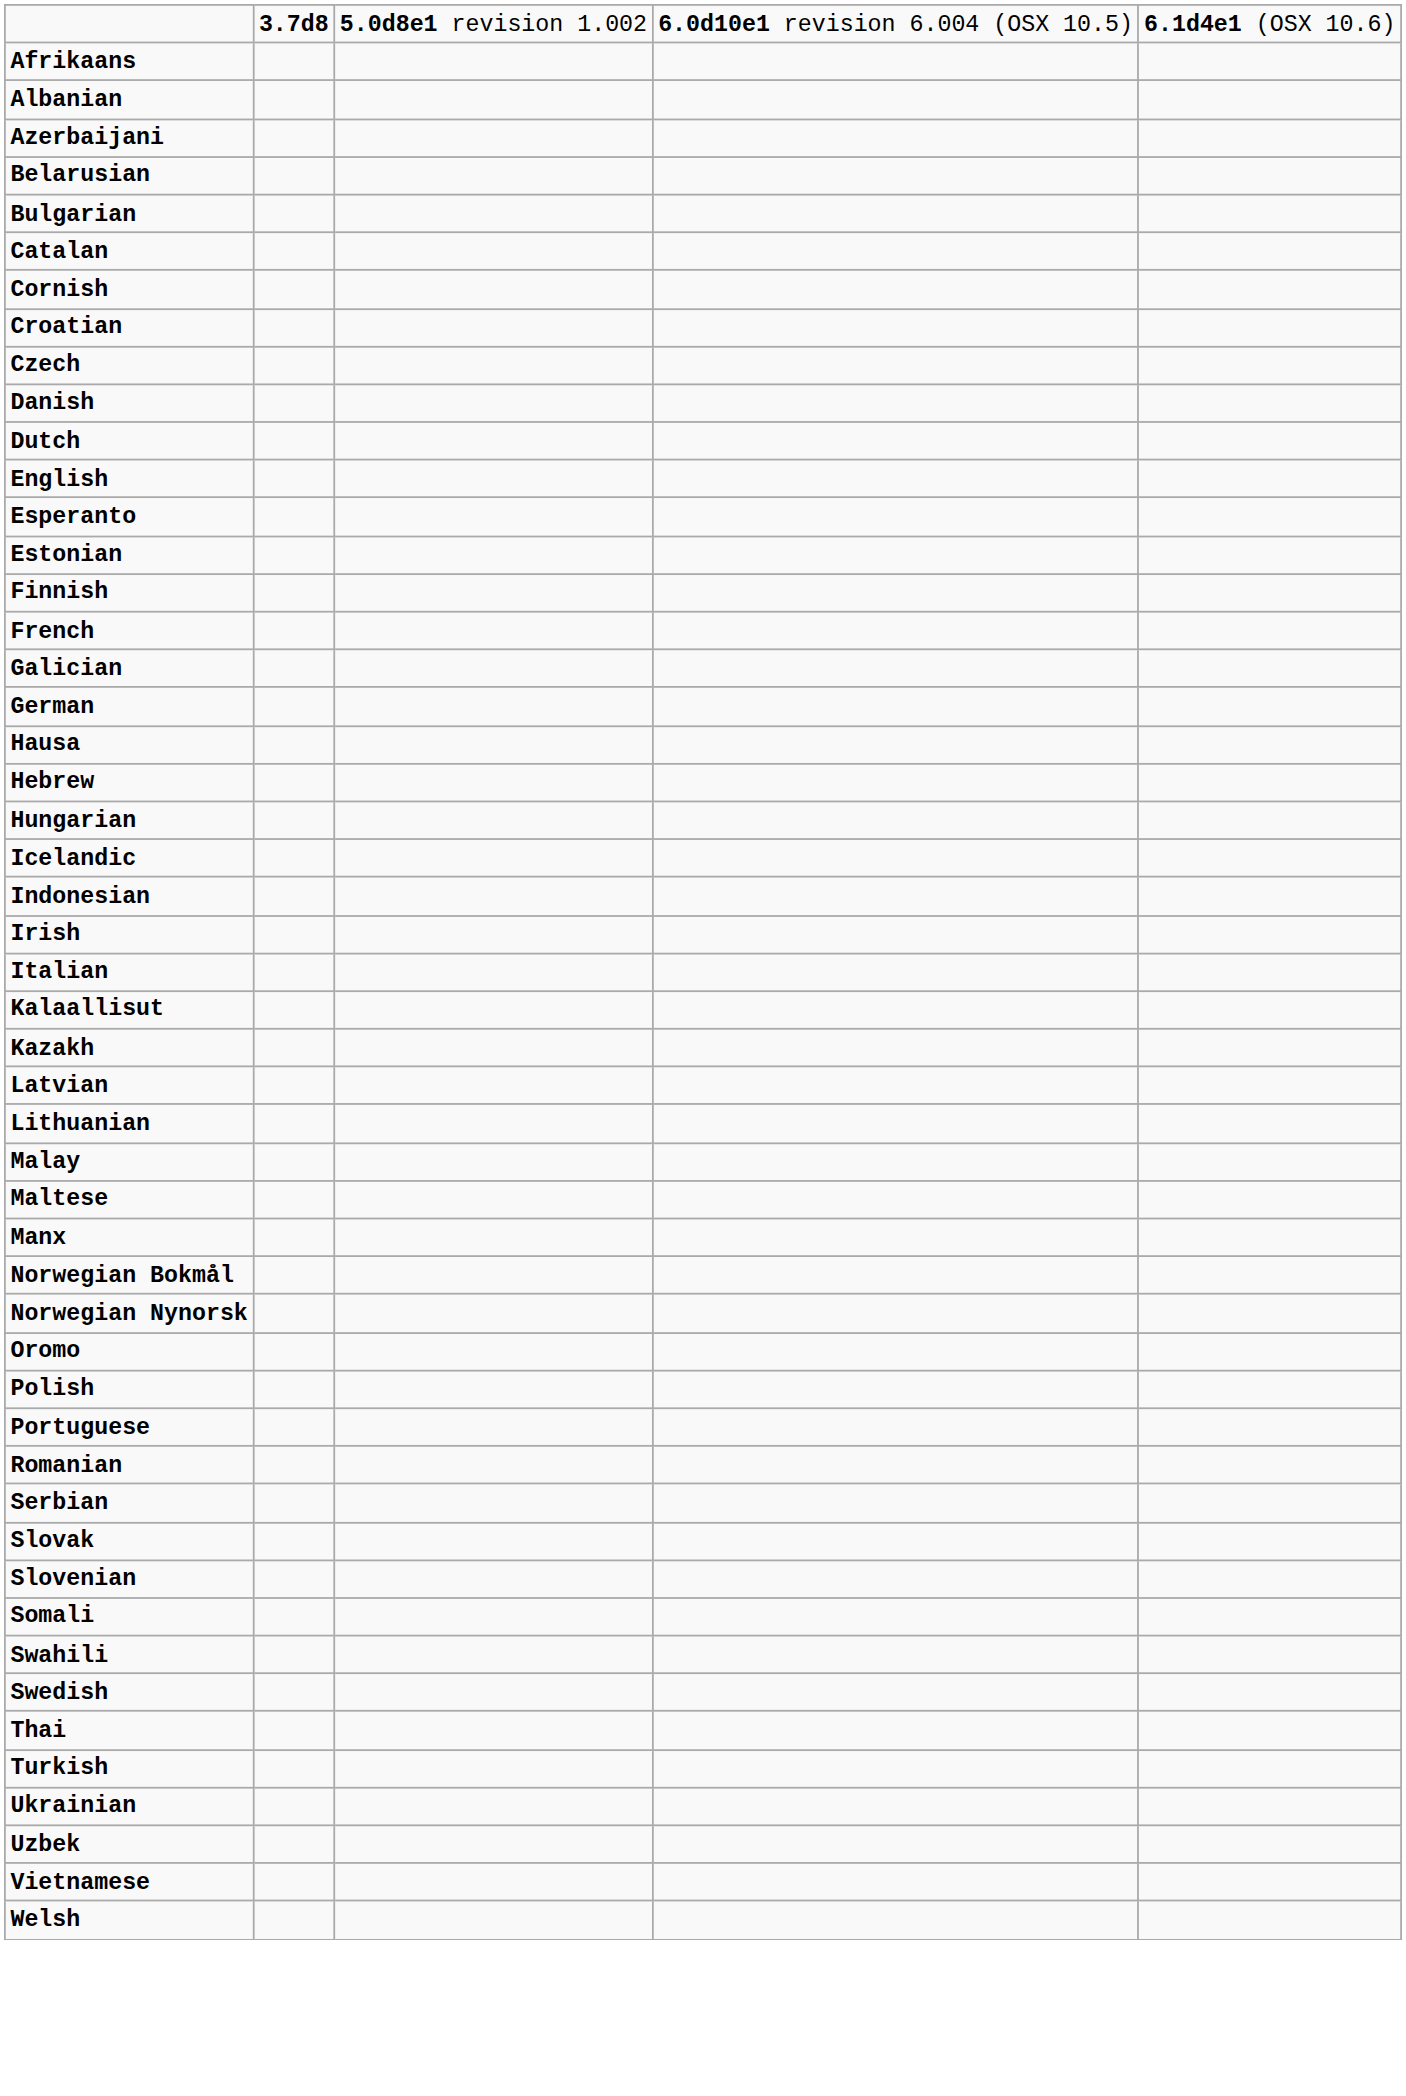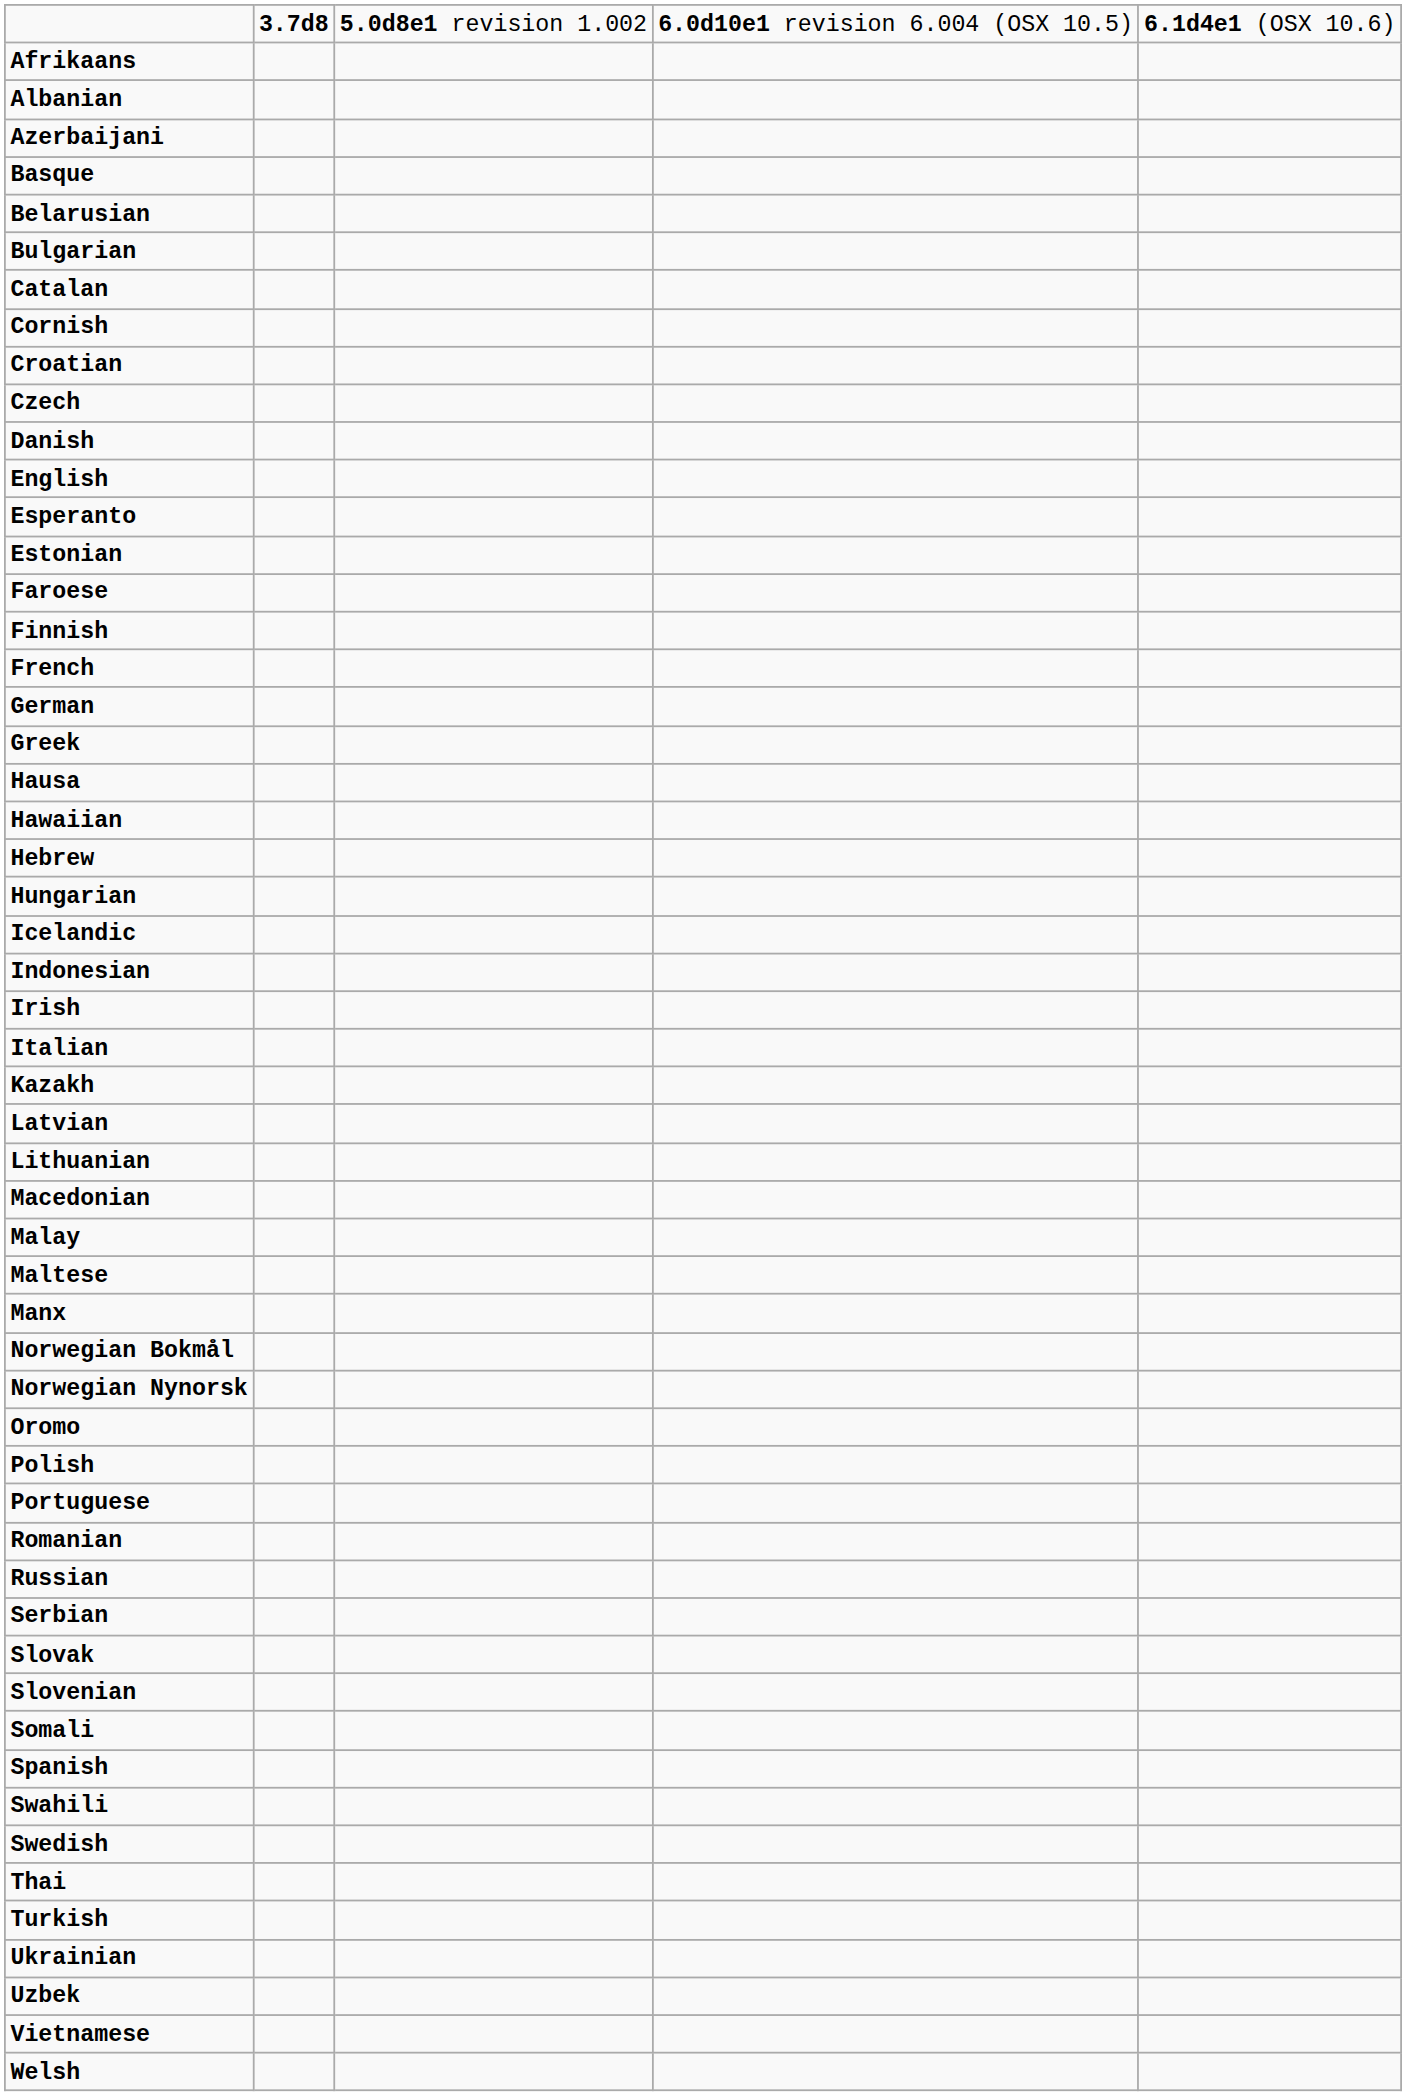 <table class="wikitable">
 <tr>
 <td></td>
 <td><strong>3.7d8</strong></td>
 <td><strong>5.0d8e1</strong> revision 1.002</td>
 <td><strong>6.0d10e1</strong> revision 6.004 (OSX 10.5)</td>
 <td><strong>6.1d4e1</strong> (OSX 10.6)</td>
 </tr>
 <tr>
 <td><strong>Afrikaans</strong></td>
 <td></td>
 <td></td>
 <td></td>
 <td></td>
 </tr>
 <tr>
 <td><strong>Albanian</strong></td>
 <td></td>
 <td></td>
 <td></td>
 <td></td>
 </tr>
 <tr>
 <td><strong>Azerbaijani</strong></td>
+<td></td>
+<td></td>
+<td></td>
+<td></td>
+</tr>
+<tr>
+<td><strong>Basque</strong></td>
 <td></td>
 <td></td>
 <td></td>
 <td></td>
 </tr>
 <tr>
 <td><strong>Belarusian</strong></td>
 <td></td>
 <td></td>
 <td></td>
 <td></td>
 </tr>
 <tr>
 <td><strong>Bulgarian</strong></td>
 <td></td>
 <td></td>
 <td></td>
 <td></td>
 </tr>
 <tr>
 <td><strong>Catalan</strong></td>
 <td></td>
 <td></td>
 <td></td>
 <td></td>
 </tr>
 <tr>
 <td><strong>Cornish</strong></td>
 <td></td>
 <td></td>
 <td></td>
 <td></td>
 </tr>
 <tr>
 <td><strong>Croatian</strong></td>
 <td></td>
 <td></td>
 <td></td>
 <td></td>
 </tr>
 <tr>
 <td><strong>Czech</strong></td>
 <td></td>
 <td></td>
 <td></td>
 <td></td>
 </tr>
 <tr>
 <td><strong>Danish</strong></td>
 <td></td>
 <td></td>
 <td></td>
 <td></td>
 </tr>
 <tr>
-<td><strong>Dutch</strong></td>
-<td></td>
-<td></td>
-<td></td>
-<td></td>
-</tr>
-<tr>
 <td><strong>English</strong></td>
 <td></td>
 <td></td>
 <td></td>
 <td></td>
 </tr>
 <tr>
 <td><strong>Esperanto</strong></td>
 <td></td>
 <td></td>
 <td></td>
 <td></td>
 </tr>
 <tr>
 <td><strong>Estonian</strong></td>
 <td></td>
 <td></td>
 <td></td>
 <td></td>
 </tr>
 <tr>
+<td><strong>Faroese</strong></td>
+<td></td>
+<td></td>
+<td></td>
+<td></td>
+</tr>
+<tr>
 <td><strong>Finnish</strong></td>
 <td></td>
 <td></td>
 <td></td>
 <td></td>
 </tr>
 <tr>
 <td><strong>French</strong></td>
 <td></td>
 <td></td>
 <td></td>
 <td></td>
 </tr>
 <tr>
-<td><strong>Galician</strong></td>
-<td></td>
-<td></td>
-<td></td>
-<td></td>
-</tr>
-<tr>
 <td><strong>German</strong></td>
 <td></td>
 <td></td>
 <td></td>
 <td></td>
 </tr>
 <tr>
+<td><strong>Greek</strong></td>
+<td></td>
+<td></td>
+<td></td>
+<td></td>
+</tr>
+<tr>
 <td><strong>Hausa</strong></td>
+<td></td>
+<td></td>
+<td></td>
+<td></td>
+</tr>
+<tr>
+<td><strong>Hawaiian</strong></td>
 <td></td>
 <td></td>
 <td></td>
 <td></td>
 </tr>
 <tr>
 <td><strong>Hebrew</strong></td>
 <td></td>
 <td></td>
 <td></td>
 <td></td>
 </tr>
 <tr>
 <td><strong>Hungarian</strong></td>
 <td></td>
 <td></td>
 <td></td>
 <td></td>
 </tr>
 <tr>
 <td><strong>Icelandic</strong></td>
 <td></td>
 <td></td>
 <td></td>
 <td></td>
 </tr>
 <tr>
 <td><strong>Indonesian</strong></td>
 <td></td>
 <td></td>
 <td></td>
 <td></td>
 </tr>
 <tr>
 <td><strong>Irish</strong></td>
 <td></td>
 <td></td>
 <td></td>
 <td></td>
 </tr>
 <tr>
 <td><strong>Italian</strong></td>
 <td></td>
 <td></td>
 <td></td>
 <td></td>
 </tr>
 <tr>
-<td><strong>Kalaallisut</strong></td>
-<td></td>
-<td></td>
-<td></td>
-<td></td>
-</tr>
-<tr>
 <td><strong>Kazakh</strong></td>
 <td></td>
 <td></td>
 <td></td>
 <td></td>
 </tr>
 <tr>
 <td><strong>Latvian</strong></td>
 <td></td>
 <td></td>
 <td></td>
 <td></td>
 </tr>
 <tr>
 <td><strong>Lithuanian</strong></td>
+<td></td>
+<td></td>
+<td></td>
+<td></td>
+</tr>
+<tr>
+<td><strong>Macedonian</strong></td>
 <td></td>
 <td></td>
 <td></td>
 <td></td>
 </tr>
 <tr>
 <td><strong>Malay</strong></td>
 <td></td>
 <td></td>
 <td></td>
 <td></td>
 </tr>
 <tr>
 <td><strong>Maltese</strong></td>
 <td></td>
 <td></td>
 <td></td>
 <td></td>
 </tr>
 <tr>
 <td><strong>Manx</strong></td>
 <td></td>
 <td></td>
 <td></td>
 <td></td>
 </tr>
 <tr>
 <td><strong>Norwegian Bokmål</strong></td>
 <td></td>
 <td></td>
 <td></td>
 <td></td>
 </tr>
 <tr>
 <td><strong>Norwegian Nynorsk</strong></td>
 <td></td>
 <td></td>
 <td></td>
 <td></td>
 </tr>
 <tr>
 <td><strong>Oromo</strong></td>
 <td></td>
 <td></td>
 <td></td>
 <td></td>
 </tr>
 <tr>
 <td><strong>Polish</strong></td>
 <td></td>
 <td></td>
 <td></td>
 <td></td>
 </tr>
 <tr>
 <td><strong>Portuguese</strong></td>
 <td></td>
 <td></td>
 <td></td>
 <td></td>
 </tr>
 <tr>
 <td><strong>Romanian</strong></td>
 <td></td>
 <td></td>
 <td></td>
 <td></td>
 </tr>
 <tr>
+<td><strong>Russian</strong></td>
+<td></td>
+<td></td>
+<td></td>
+<td></td>
+</tr>
+<tr>
 <td><strong>Serbian</strong></td>
 <td></td>
 <td></td>
 <td></td>
 <td></td>
 </tr>
 <tr>
 <td><strong>Slovak</strong></td>
 <td></td>
 <td></td>
 <td></td>
 <td></td>
 </tr>
 <tr>
 <td><strong>Slovenian</strong></td>
 <td></td>
 <td></td>
 <td></td>
 <td></td>
 </tr>
 <tr>
 <td><strong>Somali</strong></td>
+<td></td>
+<td></td>
+<td></td>
+<td></td>
+</tr>
+<tr>
+<td><strong>Spanish</strong></td>
 <td></td>
 <td></td>
 <td></td>
 <td></td>
 </tr>
 <tr>
 <td><strong>Swahili</strong></td>
 <td></td>
 <td></td>
 <td></td>
 <td></td>
 </tr>
 <tr>
 <td><strong>Swedish</strong></td>
 <td></td>
 <td></td>
 <td></td>
 <td></td>
 </tr>
 <tr>
 <td><strong>Thai</strong></td>
 <td></td>
 <td></td>
 <td></td>
 <td></td>
 </tr>
 <tr>
 <td><strong>Turkish</strong></td>
 <td></td>
 <td></td>
 <td></td>
 <td></td>
 </tr>
 <tr>
 <td><strong>Ukrainian</strong></td>
 <td></td>
 <td></td>
 <td></td>
 <td></td>
 </tr>
 <tr>
 <td><strong>Uzbek</strong></td>
 <td></td>
 <td></td>
 <td></td>
 <td></td>
 </tr>
 <tr>
 <td><strong>Vietnamese</strong></td>
 <td></td>
 <td></td>
 <td></td>
 <td></td>
 </tr>
 <tr>
 <td><strong>Welsh</strong></td>
 <td></td>
 <td></td>
 <td></td>
 <td></td>
 </tr>
 </table>
